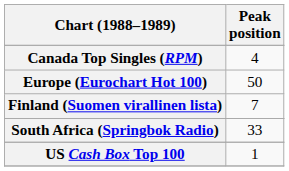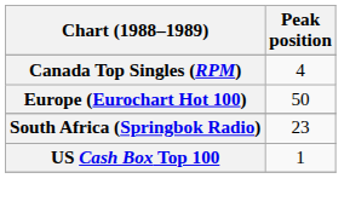 <table class="wikitable sortable plainrowheaders" style="text-align:center">
 <tr>
 <th>Chart (1988–1989)</th>
 <th>Peak<br>position</th>
 </tr>
 <tr>
 </tr>
 <tr>
 </tr>
 <tr>
 <th scope="row">Canada Top Singles (<em><a href='#'>RPM</a></em>)</th>
 <td>4</td>
 </tr>
 <tr>
 <th scope="row">Europe (<a href='#'>Eurochart Hot 100</a>)</th>
 <td>50</td>
 </tr>
 <tr>
-<th scope=row>Finland (<a href='#'>Suomen virallinen lista</a>)</th>
-<td>7</td>
-</tr>
-<tr>
 </tr>
 <tr>
 </tr>
 <tr>
 </tr>
 <tr>
 </tr>
 <tr>
 <th scope="row">South Africa (<a href='#'>Springbok Radio</a>)</th>
-<td>33</td>
+<td>23</td>
 </tr>
 <tr>
 </tr>
 <tr>
 </tr>
 <tr>
 </tr>
 <tr>
 </tr>
 <tr>
 </tr>
 <tr>
 <th scope="row">US <a href='#'><em>Cash Box</em> Top 100</a></th>
 <td style="text-align:center">1</td>
 </tr>
 <tr>
 </tr>
 </table>
